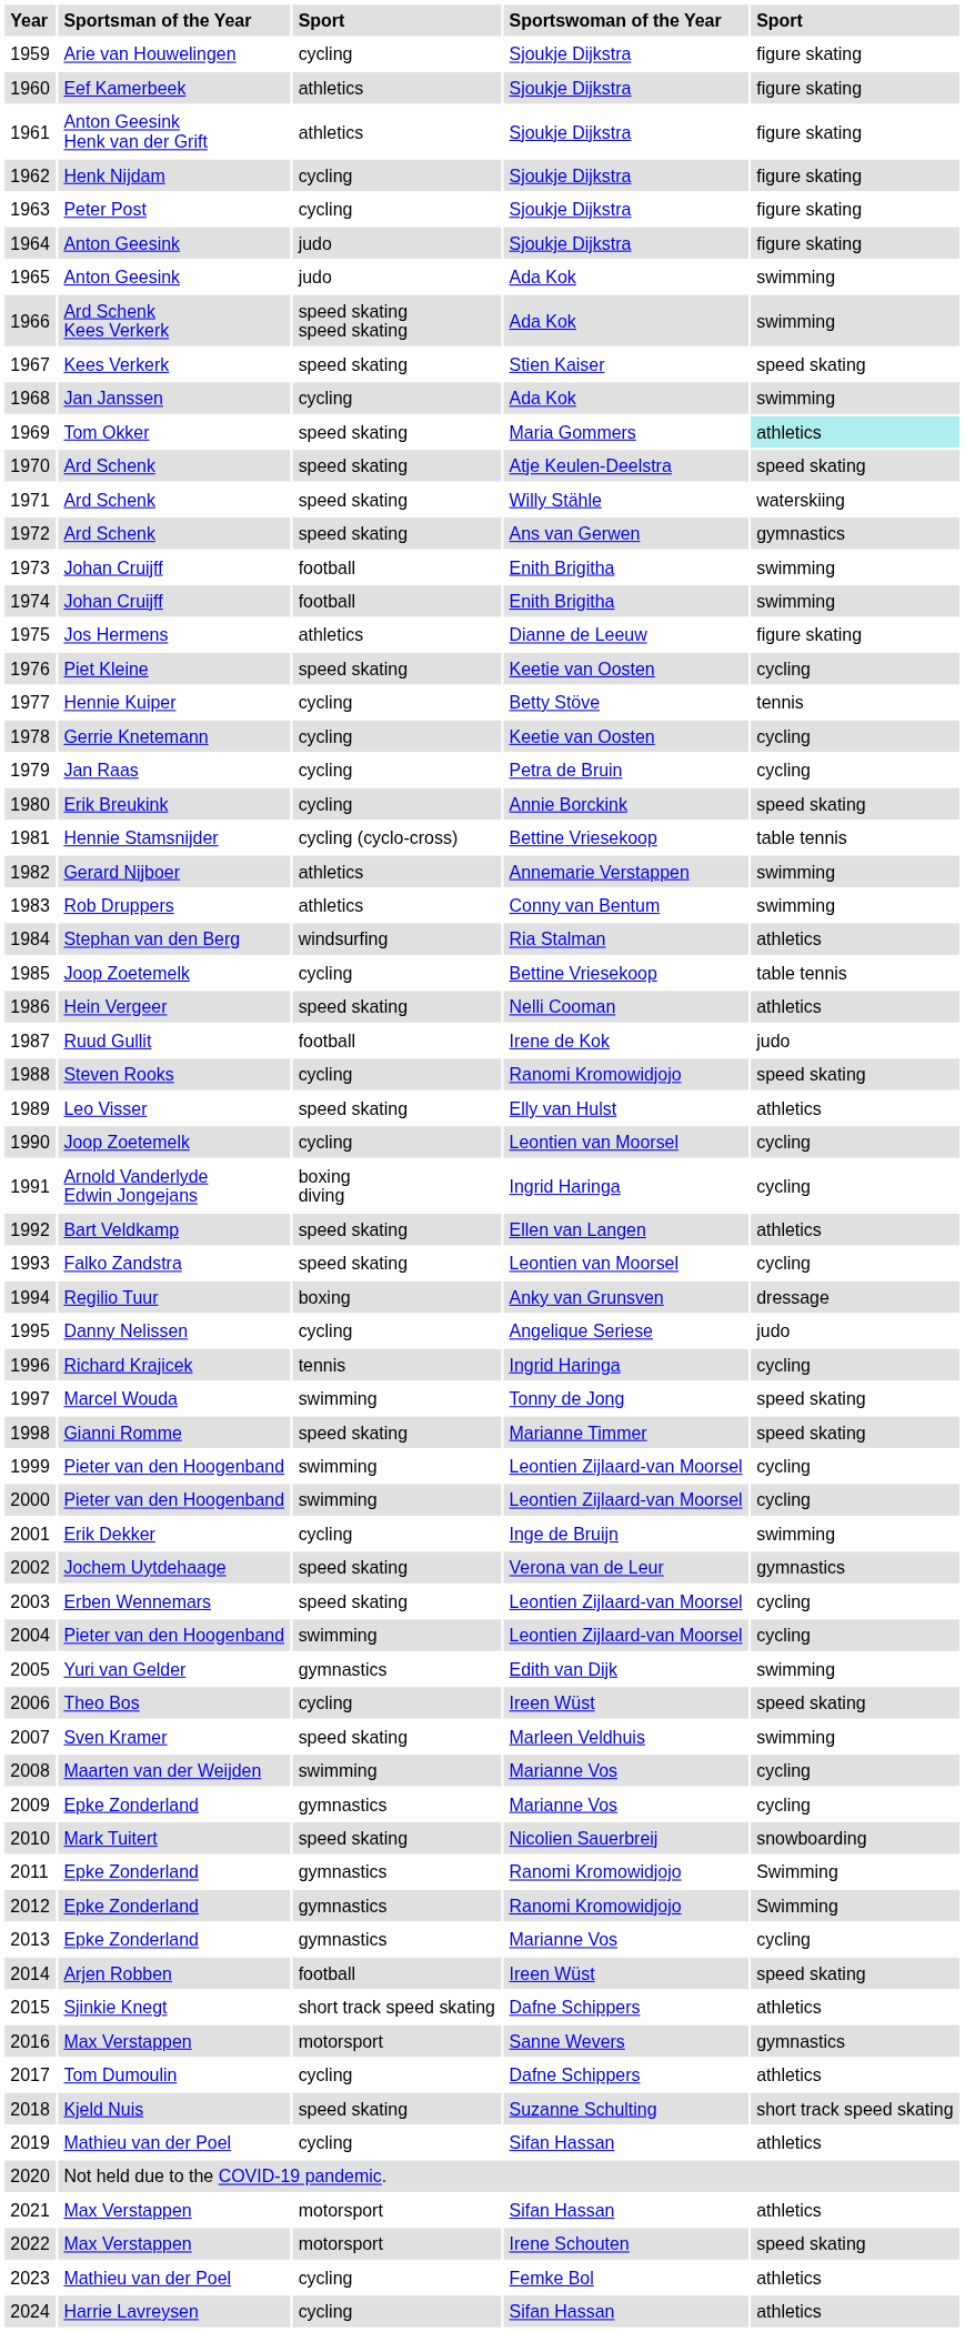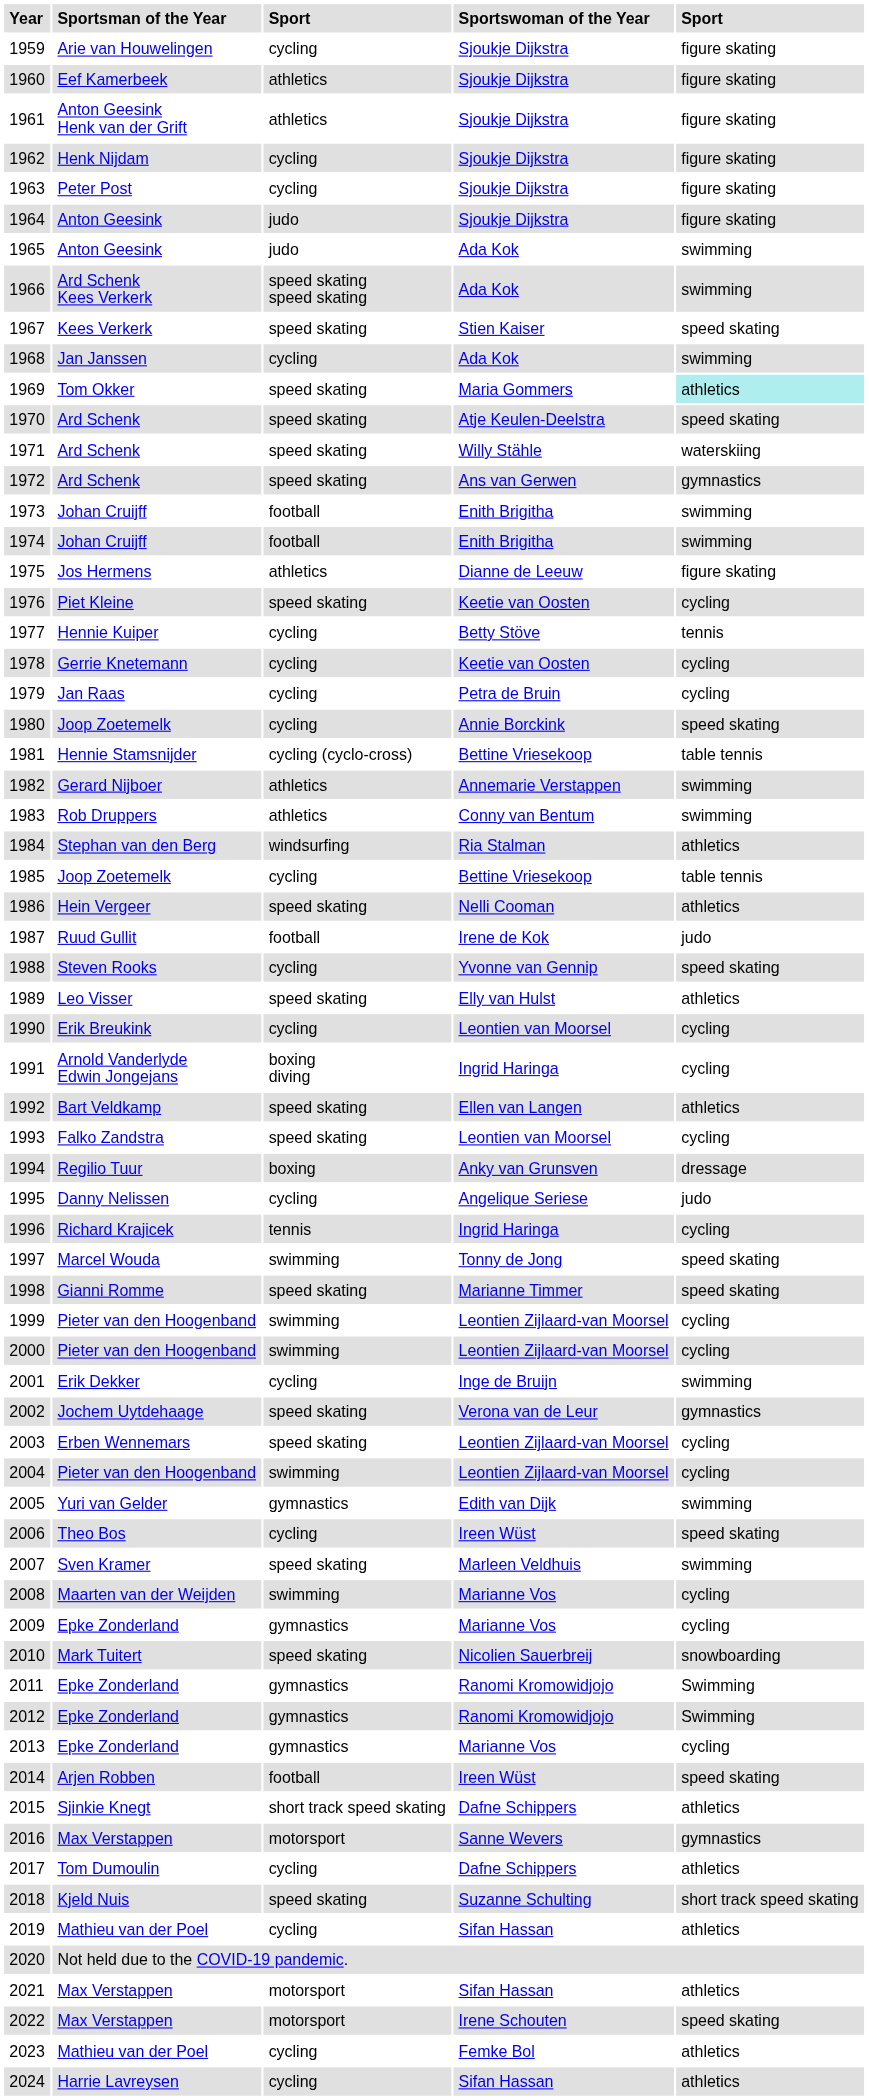 <table Cellpadding="5" style="font-size:95%;">
 <tr bgcolor="#e0e0e0">
 <td><strong>Year</strong></td>
 <td><strong>Sportsman of the Year</strong></td>
 <td><strong>Sport</strong></td>
 <td><strong>Sportswoman of the Year</strong></td>
 <td><strong>Sport</strong></td>
 </tr>
 <tr>
 <td>1959</td>
 <td><a href='#'>Arie van Houwelingen</a></td>
 <td>cycling</td>
 <td><a href='#'>Sjoukje Dijkstra</a></td>
 <td>figure skating</td>
 </tr>
 <tr bgcolor="#e0e0e0">
 <td>1960</td>
 <td><a href='#'>Eef Kamerbeek</a></td>
 <td>athletics</td>
 <td><a href='#'>Sjoukje Dijkstra</a></td>
 <td>figure skating</td>
 </tr>
 <tr>
 <td>1961</td>
 <td><a href='#'>Anton Geesink</a><br><a href='#'>Henk van der Grift</a></td>
 <td>athletics</td>
 <td><a href='#'>Sjoukje Dijkstra</a></td>
 <td>figure skating</td>
 </tr>
 <tr bgcolor="#e0e0e0">
 <td>1962</td>
 <td><a href='#'>Henk Nijdam</a></td>
 <td>cycling</td>
 <td><a href='#'>Sjoukje Dijkstra</a></td>
 <td>figure skating</td>
 </tr>
 <tr>
 <td>1963</td>
 <td><a href='#'>Peter Post</a></td>
 <td>cycling</td>
 <td><a href='#'>Sjoukje Dijkstra</a></td>
 <td>figure skating</td>
 </tr>
 <tr bgcolor="#e0e0e0">
 <td>1964</td>
 <td><a href='#'>Anton Geesink</a></td>
 <td>judo</td>
 <td><a href='#'>Sjoukje Dijkstra</a></td>
 <td>figure skating</td>
 </tr>
 <tr>
 <td>1965</td>
 <td><a href='#'>Anton Geesink</a></td>
 <td>judo</td>
 <td><a href='#'>Ada Kok</a></td>
 <td>swimming</td>
 </tr>
 <tr bgcolor="#e0e0e0">
 <td>1966</td>
 <td><a href='#'>Ard Schenk</a><br><a href='#'>Kees Verkerk</a></td>
 <td>speed skating<br>speed skating</td>
 <td><a href='#'>Ada Kok</a></td>
 <td>swimming</td>
 </tr>
 <tr>
 <td>1967</td>
 <td><a href='#'>Kees Verkerk</a></td>
 <td>speed skating</td>
 <td><a href='#'>Stien Kaiser</a></td>
 <td>speed skating</td>
 </tr>
 <tr bgcolor="#e0e0e0">
 <td>1968</td>
 <td><a href='#'>Jan Janssen</a></td>
 <td>cycling</td>
 <td><a href='#'>Ada Kok</a></td>
 <td>swimming</td>
 </tr>
 <tr>
 <td>1969</td>
 <td><a href='#'>Tom Okker</a></td>
 <td>speed skating</td>
 <td><a href='#'>Maria Gommers</a></td>
 <td style="background: paleturquoise;">athletics</td>
 </tr>
 <tr bgcolor="#e0e0e0">
 <td>1970</td>
 <td><a href='#'>Ard Schenk</a></td>
 <td>speed skating</td>
 <td><a href='#'>Atje Keulen-Deelstra</a></td>
 <td>speed skating</td>
 </tr>
 <tr>
 <td>1971</td>
 <td><a href='#'>Ard Schenk</a></td>
 <td>speed skating</td>
 <td><a href='#'>Willy Stähle</a></td>
 <td>waterskiing</td>
 </tr>
 <tr bgcolor="#e0e0e0">
 <td>1972</td>
 <td><a href='#'>Ard Schenk</a></td>
 <td>speed skating</td>
 <td><a href='#'>Ans van Gerwen</a></td>
 <td>gymnastics</td>
 </tr>
 <tr>
 <td>1973</td>
 <td><a href='#'>Johan Cruijff</a></td>
 <td>football</td>
 <td><a href='#'>Enith Brigitha</a></td>
 <td>swimming</td>
 </tr>
 <tr bgcolor="#e0e0e0">
 <td>1974</td>
 <td><a href='#'>Johan Cruijff</a></td>
 <td>football</td>
 <td><a href='#'>Enith Brigitha</a></td>
 <td>swimming</td>
 </tr>
 <tr>
 <td>1975</td>
 <td><a href='#'>Jos Hermens</a></td>
 <td>athletics</td>
 <td><a href='#'>Dianne de Leeuw</a></td>
 <td>figure skating</td>
 </tr>
 <tr bgcolor="#e0e0e0">
 <td>1976</td>
 <td><a href='#'>Piet Kleine</a></td>
 <td>speed skating</td>
 <td><a href='#'>Keetie van Oosten</a></td>
 <td>cycling</td>
 </tr>
 <tr>
 <td>1977</td>
 <td><a href='#'>Hennie Kuiper</a></td>
 <td>cycling</td>
 <td><a href='#'>Betty Stöve</a></td>
 <td>tennis</td>
 </tr>
 <tr bgcolor="#e0e0e0">
 <td>1978</td>
 <td><a href='#'>Gerrie Knetemann</a></td>
 <td>cycling</td>
 <td><a href='#'>Keetie van Oosten</a></td>
 <td>cycling</td>
 </tr>
 <tr>
 <td>1979</td>
 <td><a href='#'>Jan Raas</a></td>
 <td>cycling</td>
 <td><a href='#'>Petra de Bruin</a></td>
 <td>cycling</td>
 </tr>
 <tr bgcolor="#e0e0e0">
 <td>1980</td>
-<td><a href='#'>Erik Breukink</a></td>
+<td><a href='#'>Joop Zoetemelk</a></td>
 <td>cycling</td>
 <td><a href='#'>Annie Borckink</a></td>
 <td>speed skating</td>
 </tr>
 <tr>
 <td>1981</td>
 <td><a href='#'>Hennie Stamsnijder</a></td>
 <td>cycling (cyclo-cross)</td>
 <td><a href='#'>Bettine Vriesekoop</a></td>
 <td>table tennis</td>
 </tr>
 <tr bgcolor="#e0e0e0">
 <td>1982</td>
 <td><a href='#'>Gerard Nijboer</a></td>
 <td>athletics</td>
 <td><a href='#'>Annemarie Verstappen</a></td>
 <td>swimming</td>
 </tr>
 <tr>
 <td>1983</td>
 <td><a href='#'>Rob Druppers</a></td>
 <td>athletics</td>
 <td><a href='#'>Conny van Bentum</a></td>
 <td>swimming</td>
 </tr>
 <tr bgcolor="#e0e0e0">
 <td>1984</td>
 <td><a href='#'>Stephan van den Berg</a></td>
 <td>windsurfing</td>
 <td><a href='#'>Ria Stalman</a></td>
 <td>athletics</td>
 </tr>
 <tr>
 <td>1985</td>
 <td><a href='#'>Joop Zoetemelk</a></td>
 <td>cycling</td>
 <td><a href='#'>Bettine Vriesekoop</a></td>
 <td>table tennis</td>
 </tr>
 <tr bgcolor="#e0e0e0">
 <td>1986</td>
 <td><a href='#'>Hein Vergeer</a></td>
 <td>speed skating</td>
 <td><a href='#'>Nelli Cooman</a></td>
 <td>athletics</td>
 </tr>
 <tr>
 <td>1987</td>
 <td><a href='#'>Ruud Gullit</a></td>
 <td>football</td>
 <td><a href='#'>Irene de Kok</a></td>
 <td>judo</td>
 </tr>
 <tr bgcolor="#e0e0e0">
 <td>1988</td>
 <td><a href='#'>Steven Rooks</a></td>
 <td>cycling</td>
-<td><a href='#'>Ranomi Kromowidjojo</a></td>
+<td><a href='#'>Yvonne van Gennip</a></td>
 <td>speed skating</td>
 </tr>
 <tr>
 <td>1989</td>
 <td><a href='#'>Leo Visser</a></td>
 <td>speed skating</td>
 <td><a href='#'>Elly van Hulst</a></td>
 <td>athletics</td>
 </tr>
 <tr bgcolor="#e0e0e0">
 <td>1990</td>
-<td><a href='#'>Joop Zoetemelk</a></td>
+<td><a href='#'>Erik Breukink</a></td>
 <td>cycling</td>
 <td><a href='#'>Leontien van Moorsel</a></td>
 <td>cycling</td>
 </tr>
 <tr>
 <td>1991</td>
 <td><a href='#'>Arnold Vanderlyde</a><br><a href='#'>Edwin Jongejans</a></td>
 <td>boxing<br>diving</td>
 <td><a href='#'>Ingrid Haringa</a></td>
 <td>cycling</td>
 </tr>
 <tr bgcolor="#e0e0e0">
 <td>1992</td>
 <td><a href='#'>Bart Veldkamp</a></td>
 <td>speed skating</td>
 <td><a href='#'>Ellen van Langen</a></td>
 <td>athletics</td>
 </tr>
 <tr>
 <td>1993</td>
 <td><a href='#'>Falko Zandstra</a></td>
 <td>speed skating</td>
 <td><a href='#'>Leontien van Moorsel</a></td>
 <td>cycling</td>
 </tr>
 <tr bgcolor="#e0e0e0">
 <td>1994</td>
 <td><a href='#'>Regilio Tuur</a></td>
 <td>boxing</td>
 <td><a href='#'>Anky van Grunsven</a></td>
 <td>dressage</td>
 </tr>
 <tr>
 <td>1995</td>
 <td><a href='#'>Danny Nelissen</a></td>
 <td>cycling</td>
 <td><a href='#'>Angelique Seriese</a></td>
 <td>judo</td>
 </tr>
 <tr bgcolor="#e0e0e0">
 <td>1996</td>
 <td><a href='#'>Richard Krajicek</a></td>
 <td>tennis</td>
 <td><a href='#'>Ingrid Haringa</a></td>
 <td>cycling</td>
 </tr>
 <tr>
 <td>1997</td>
 <td><a href='#'>Marcel Wouda</a></td>
 <td>swimming</td>
 <td><a href='#'>Tonny de Jong</a></td>
 <td>speed skating</td>
 </tr>
 <tr bgcolor="#e0e0e0">
 <td>1998</td>
 <td><a href='#'>Gianni Romme</a></td>
 <td>speed skating</td>
 <td><a href='#'>Marianne Timmer</a></td>
 <td>speed skating</td>
 </tr>
 <tr>
 <td>1999</td>
 <td><a href='#'>Pieter van den Hoogenband</a></td>
 <td>swimming</td>
 <td><a href='#'>Leontien Zijlaard-van Moorsel</a></td>
 <td>cycling</td>
 </tr>
 <tr bgcolor="#e0e0e0">
 <td>2000</td>
 <td><a href='#'>Pieter van den Hoogenband</a></td>
 <td>swimming</td>
 <td><a href='#'>Leontien Zijlaard-van Moorsel</a></td>
 <td>cycling</td>
 </tr>
 <tr>
 <td>2001</td>
 <td><a href='#'>Erik Dekker</a></td>
 <td>cycling</td>
 <td><a href='#'>Inge de Bruijn</a></td>
 <td>swimming</td>
 </tr>
 <tr bgcolor="#e0e0e0">
 <td>2002</td>
 <td><a href='#'>Jochem Uytdehaage</a></td>
 <td>speed skating</td>
 <td><a href='#'>Verona van de Leur</a></td>
 <td>gymnastics</td>
 </tr>
 <tr>
 <td>2003</td>
 <td><a href='#'>Erben Wennemars</a></td>
 <td>speed skating</td>
 <td><a href='#'>Leontien Zijlaard-van Moorsel</a></td>
 <td>cycling</td>
 </tr>
 <tr bgcolor="#e0e0e0">
 <td>2004</td>
 <td><a href='#'>Pieter van den Hoogenband</a></td>
 <td>swimming</td>
 <td><a href='#'>Leontien Zijlaard-van Moorsel</a></td>
 <td>cycling</td>
 </tr>
 <tr>
 <td>2005</td>
 <td><a href='#'>Yuri van Gelder</a></td>
 <td>gymnastics</td>
 <td><a href='#'>Edith van Dijk</a></td>
 <td>swimming</td>
 </tr>
 <tr bgcolor="#e0e0e0">
 <td>2006</td>
 <td><a href='#'>Theo Bos</a></td>
 <td>cycling</td>
 <td><a href='#'>Ireen Wüst</a></td>
 <td>speed skating</td>
 </tr>
 <tr>
 <td>2007</td>
 <td><a href='#'>Sven Kramer</a></td>
 <td>speed skating</td>
 <td><a href='#'>Marleen Veldhuis</a></td>
 <td>swimming</td>
 </tr>
 <tr bgcolor="#e0e0e0">
 <td>2008</td>
 <td><a href='#'>Maarten van der Weijden</a></td>
 <td>swimming</td>
 <td><a href='#'>Marianne Vos</a></td>
 <td>cycling</td>
 </tr>
 <tr>
 <td>2009</td>
 <td><a href='#'>Epke Zonderland</a></td>
 <td>gymnastics</td>
 <td><a href='#'>Marianne Vos</a></td>
 <td>cycling</td>
 </tr>
 <tr bgcolor="#e0e0e0">
 <td>2010</td>
 <td><a href='#'>Mark Tuitert</a></td>
 <td>speed skating</td>
 <td><a href='#'>Nicolien Sauerbreij</a></td>
 <td>snowboarding</td>
 </tr>
 <tr>
 <td>2011</td>
 <td><a href='#'>Epke Zonderland</a></td>
 <td>gymnastics</td>
 <td><a href='#'>Ranomi Kromowidjojo</a></td>
 <td>Swimming</td>
 </tr>
 <tr bgcolor="#e0e0e0">
 <td 2012>2012</td>
 <td><a href='#'>Epke Zonderland</a></td>
 <td>gymnastics</td>
 <td><a href='#'>Ranomi Kromowidjojo</a></td>
 <td>Swimming</td>
 </tr>
 <tr>
 <td>2013</td>
 <td><a href='#'>Epke Zonderland</a></td>
 <td>gymnastics</td>
 <td><a href='#'>Marianne Vos</a></td>
 <td>cycling</td>
 </tr>
 <tr bgcolor="#e0e0e0">
 <td>2014</td>
 <td><a href='#'>Arjen Robben</a></td>
 <td>football</td>
 <td><a href='#'>Ireen Wüst</a></td>
 <td>speed skating</td>
 </tr>
 <tr>
 <td>2015</td>
 <td><a href='#'>Sjinkie Knegt</a></td>
 <td>short track speed skating</td>
 <td><a href='#'>Dafne Schippers</a></td>
 <td>athletics</td>
 </tr>
 <tr bgcolor="#e0e0e0">
 <td>2016</td>
 <td><a href='#'>Max Verstappen</a></td>
 <td>motorsport</td>
 <td><a href='#'>Sanne Wevers</a></td>
 <td>gymnastics</td>
 </tr>
 <tr>
 <td>2017</td>
 <td><a href='#'>Tom Dumoulin</a></td>
 <td>cycling</td>
 <td><a href='#'>Dafne Schippers</a></td>
 <td>athletics</td>
 </tr>
 <tr bgcolor="#e0e0e0">
 <td>2018</td>
 <td><a href='#'>Kjeld Nuis</a></td>
 <td>speed skating</td>
 <td><a href='#'>Suzanne Schulting</a></td>
 <td>short track speed skating</td>
 </tr>
 <tr>
 <td>2019</td>
 <td><a href='#'>Mathieu van der Poel</a></td>
 <td>cycling</td>
 <td><a href='#'>Sifan Hassan</a></td>
 <td>athletics</td>
 </tr>
 <tr bgcolor="#e0e0e0">
 <td>2020</td>
 <td colspan=4>Not held due to the <a href='#'>COVID-19 pandemic</a>.</td>
 </tr>
 <tr>
 <td>2021</td>
 <td><a href='#'>Max Verstappen</a></td>
 <td>motorsport</td>
 <td><a href='#'>Sifan Hassan</a></td>
 <td>athletics</td>
 </tr>
 <tr bgcolor="#e0e0e0">
 <td>2022</td>
 <td><a href='#'>Max Verstappen</a></td>
 <td>motorsport</td>
 <td><a href='#'>Irene Schouten</a></td>
 <td>speed skating</td>
 </tr>
 <tr>
 <td>2023</td>
 <td><a href='#'>Mathieu van der Poel</a></td>
 <td>cycling</td>
 <td><a href='#'>Femke Bol</a></td>
 <td>athletics</td>
 </tr>
 <tr bgcolor="#e0e0e0">
 <td>2024</td>
 <td><a href='#'>Harrie Lavreysen</a></td>
 <td>cycling</td>
 <td><a href='#'>Sifan Hassan</a></td>
 <td>athletics</td>
 </tr>
 </table>
